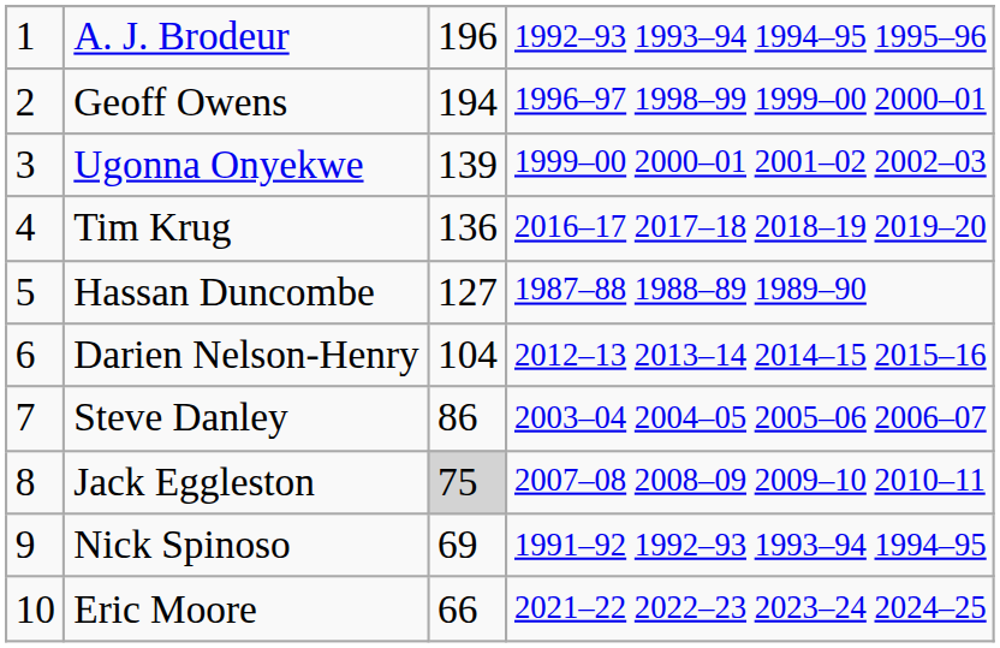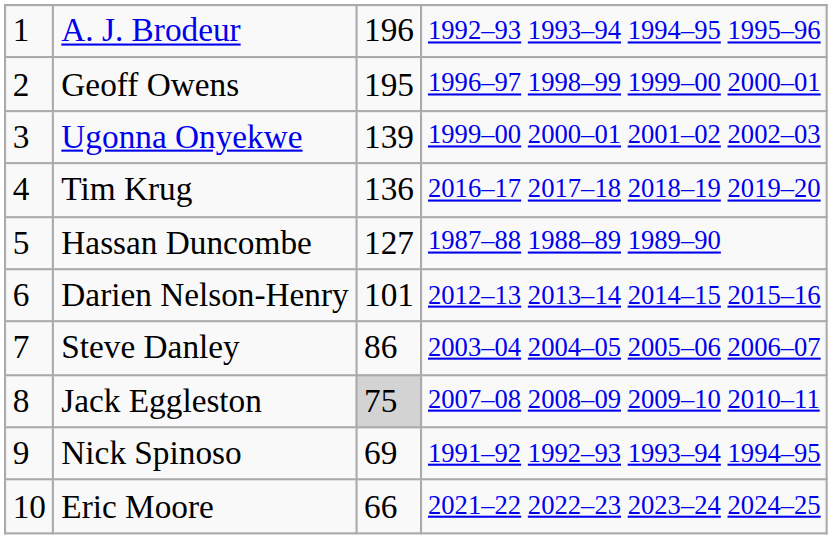 <table class="wikitable">
 <tr>
 </tr>
 <tr>
 <td>1</td>
 <td><a href='#'>A. J. Brodeur</a></td>
 <td>196</td>
 <td style="font-size:80%;"><a href='#'>1992–93</a> <a href='#'>1993–94</a> <a href='#'>1994–95</a> <a href='#'>1995–96</a></td>
 </tr>
 <tr>
 <td>2</td>
 <td>Geoff Owens</td>
-<td>194</td>
+<td>195</td>
 <td style="font-size:80%;"><a href='#'>1996–97</a> <a href='#'>1998–99</a> <a href='#'>1999–00</a> <a href='#'>2000–01</a></td>
 </tr>
 <tr>
 <td>3</td>
 <td><a href='#'>Ugonna Onyekwe</a></td>
 <td>139</td>
 <td style="font-size:80%;"><a href='#'>1999–00</a> <a href='#'>2000–01</a> <a href='#'>2001–02</a> <a href='#'>2002–03</a></td>
 </tr>
 <tr>
 <td>4</td>
 <td>Tim Krug</td>
 <td>136</td>
 <td style="font-size:80%;"><a href='#'>2016–17</a> <a href='#'>2017–18</a> <a href='#'>2018–19</a> <a href='#'>2019–20</a></td>
 </tr>
 <tr>
 <td>5</td>
 <td>Hassan Duncombe</td>
 <td>127</td>
 <td style="font-size:80%;"><a href='#'>1987–88</a> <a href='#'>1988–89</a> <a href='#'>1989–90</a></td>
 </tr>
 <tr>
 <td>6</td>
 <td>Darien Nelson-Henry</td>
-<td>104</td>
+<td>101</td>
 <td style="font-size:80%;"><a href='#'>2012–13</a> <a href='#'>2013–14</a> <a href='#'>2014–15</a> <a href='#'>2015–16</a></td>
 </tr>
 <tr>
 <td>7</td>
 <td>Steve Danley</td>
 <td>86</td>
 <td style="font-size:80%;"><a href='#'>2003–04</a> <a href='#'>2004–05</a> <a href='#'>2005–06</a> <a href='#'>2006–07</a></td>
 </tr>
 <tr>
 <td>8</td>
 <td>Jack Eggleston</td>
 <td style="background: lightgrey;">75</td>
 <td style="font-size:80%;"><a href='#'>2007–08</a> <a href='#'>2008–09</a> <a href='#'>2009–10</a> <a href='#'>2010–11</a></td>
 </tr>
 <tr>
 <td>9</td>
 <td>Nick Spinoso</td>
 <td>69</td>
 <td style="font-size:80%;"><a href='#'>1991–92</a> <a href='#'>1992–93</a> <a href='#'>1993–94</a> <a href='#'>1994–95</a></td>
 </tr>
 <tr>
 <td>10</td>
 <td>Eric Moore</td>
 <td>66</td>
 <td style="font-size:80%;"><a href='#'>2021–22</a> <a href='#'>2022–23</a> <a href='#'>2023–24</a> <a href='#'>2024–25</a></td>
 </tr>
 </table>
